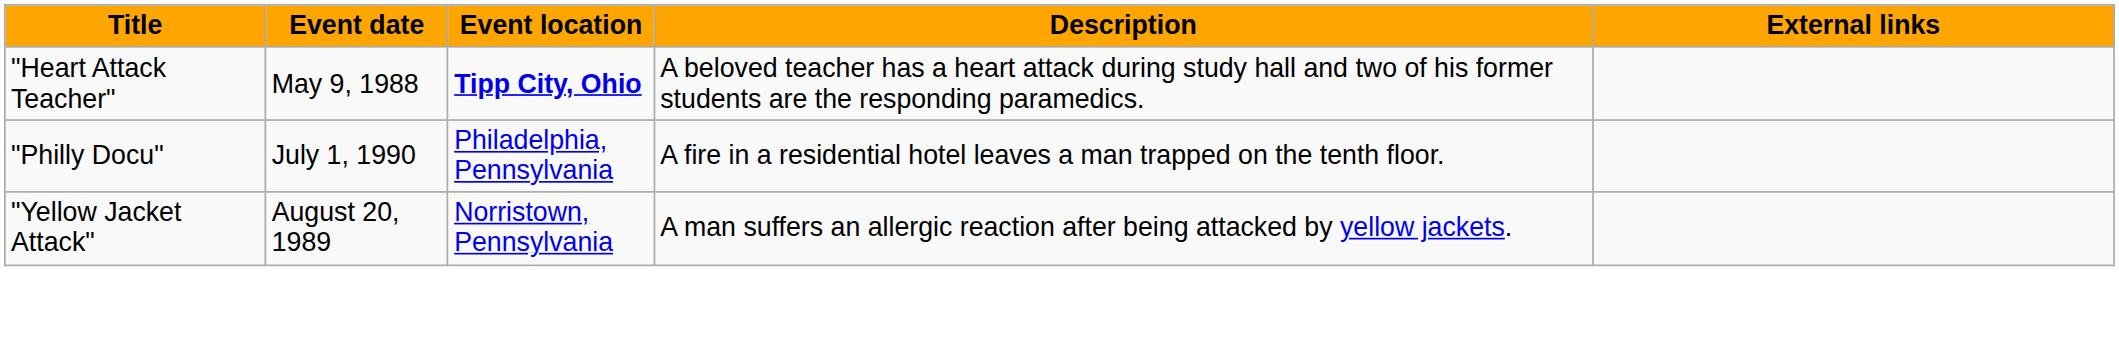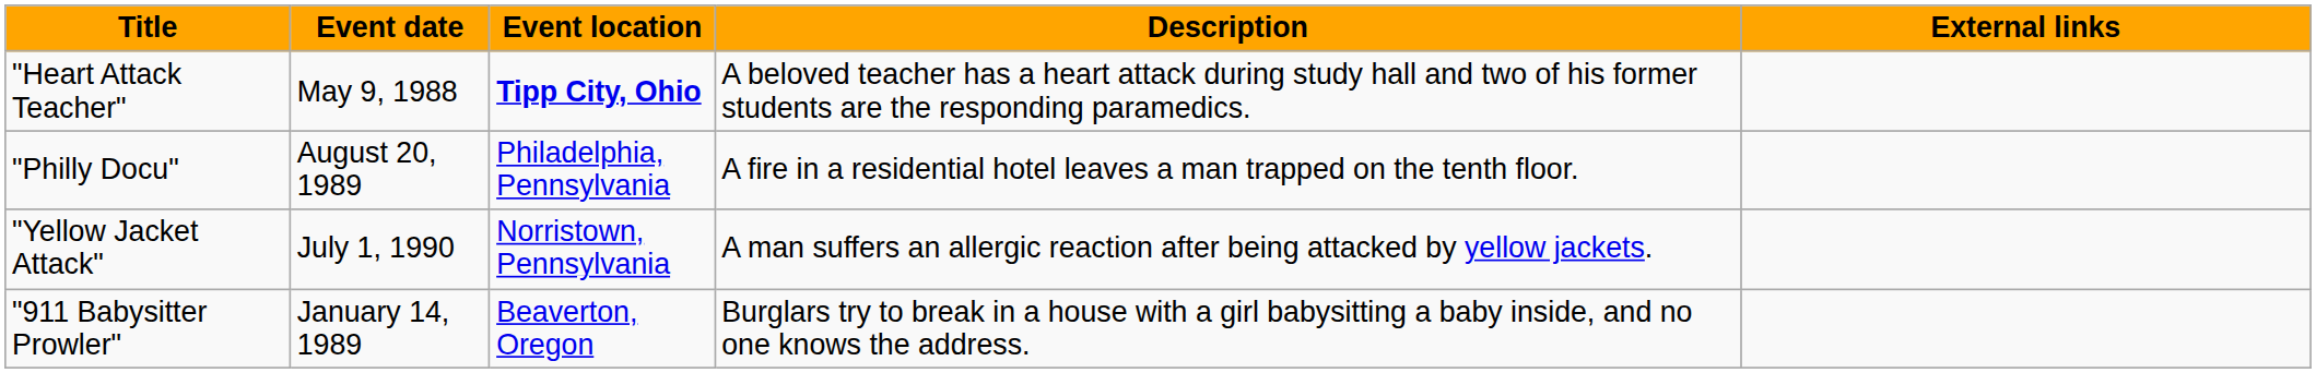 <table class="wikitable" style="width: 100%;">
 <tr>
 <th style="background: #FFA500; color: #000000; width: 10%;">Title</th>
 <th style="background: #FFA500; color: #000000; width: 7%;">Event date</th>
 <th style="background: #FFA500; color: #000000; width: 7%;">Event location</th>
 <th style="background: #FFA500; color: #000000; width: 36%;">Description</th>
 <th style="background: #FFA500; color: #000000; width: 20%;">External links</th>
 </tr>
 <tr>
 <td>"Heart Attack Teacher"</td>
 <td>May 9, 1988</td>
 <td><strong><a href='#'>Tipp City, Ohio</a></strong></td>
 <td>A beloved teacher has a heart attack during study hall and two of his former students are the responding paramedics.</td>
 <td></td>
 </tr>
 <tr>
 <td>"Philly Docu"</td>
-<td>July 1, 1990</td>
+<td>August 20, 1989</td>
 <td><a href='#'>Philadelphia, Pennsylvania</a></td>
 <td>A fire in a residential hotel leaves a man trapped on the tenth floor.</td>
 <td></td>
 </tr>
 <tr>
 <td>"Yellow Jacket Attack"</td>
-<td>August 20, 1989</td>
+<td>July 1, 1990</td>
 <td><a href='#'>Norristown, Pennsylvania</a></td>
 <td>A man suffers an allergic reaction after being attacked by <a href='#'>yellow jackets</a>.</td>
 <td></td>
 </tr>
+<tr>
+<td>"911 Babysitter Prowler"</td>
+<td>January 14, 1989</td>
+<td><a href='#'>Beaverton, Oregon</a></td>
+<td>Burglars try to break in a house with a girl babysitting a baby inside, and no one knows the address.</td>
+<td></td>
+</tr>
 </table>
